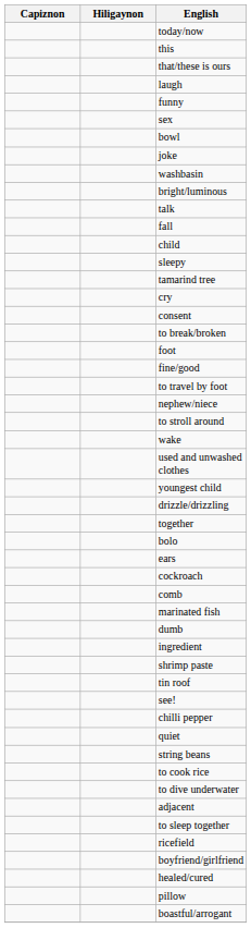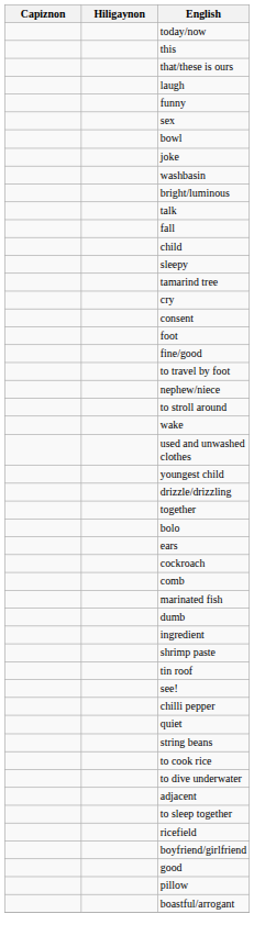 <table class="wikitable" style="font-size:95%;">
 <tr style="background:#efefef;">
 <th width="100px">Capiznon</th>
 <th width="100px">Hiligaynon</th>
 <th width="100px">English</th>
 </tr>
 <tr>
 <td></td>
 <td></td>
 <td>today/now</td>
 </tr>
 <tr>
 <td></td>
 <td></td>
 <td>this</td>
 </tr>
 <tr>
 <td></td>
 <td></td>
 <td>that/these is ours</td>
 </tr>
 <tr>
 <td></td>
 <td></td>
 <td>laugh</td>
 </tr>
 <tr>
 <td></td>
 <td></td>
 <td>funny</td>
 </tr>
 <tr>
 <td></td>
 <td></td>
 <td>sex</td>
 </tr>
 <tr>
 <td></td>
 <td></td>
 <td>bowl</td>
 </tr>
 <tr>
 <td></td>
 <td></td>
 <td>joke</td>
 </tr>
 <tr>
 <td></td>
 <td></td>
 <td>washbasin</td>
 </tr>
 <tr>
 <td></td>
 <td></td>
 <td>bright/luminous</td>
 </tr>
 <tr>
 <td></td>
 <td></td>
 <td>talk</td>
 </tr>
 <tr>
 <td></td>
 <td></td>
 <td>fall</td>
 </tr>
 <tr>
 <td></td>
 <td></td>
 <td>child</td>
 </tr>
 <tr>
 <td></td>
 <td></td>
 <td>sleepy</td>
 </tr>
 <tr>
 <td></td>
 <td></td>
 <td>tamarind tree</td>
 </tr>
 <tr>
 <td></td>
 <td></td>
 <td>cry</td>
 </tr>
 <tr>
 <td></td>
 <td></td>
 <td>consent</td>
-</tr>
-<tr>
-<td></td>
-<td></td>
-<td>to break/broken</td>
 </tr>
 <tr>
 <td></td>
 <td></td>
 <td>foot</td>
 </tr>
 <tr>
 <td></td>
 <td></td>
 <td>fine/good</td>
 </tr>
 <tr>
 <td></td>
 <td></td>
 <td>to travel by foot</td>
 </tr>
 <tr>
 <td></td>
 <td></td>
 <td>nephew/niece</td>
 </tr>
 <tr>
 <td></td>
 <td></td>
 <td>to stroll around</td>
 </tr>
 <tr>
 <td></td>
 <td></td>
 <td>wake</td>
 </tr>
 <tr>
 <td></td>
 <td></td>
 <td>used and unwashed clothes</td>
 </tr>
 <tr>
 <td></td>
 <td></td>
 <td>youngest child</td>
 </tr>
 <tr>
 <td></td>
 <td></td>
 <td>drizzle/drizzling</td>
 </tr>
 <tr>
 <td></td>
 <td></td>
 <td>together</td>
 </tr>
 <tr>
 <td></td>
 <td></td>
 <td>bolo</td>
 </tr>
 <tr>
 <td></td>
 <td></td>
 <td>ears</td>
 </tr>
 <tr>
 <td></td>
 <td></td>
 <td>cockroach</td>
 </tr>
 <tr>
 <td></td>
 <td></td>
 <td>comb</td>
 </tr>
 <tr>
 <td></td>
 <td></td>
 <td>marinated fish</td>
 </tr>
 <tr>
 <td></td>
 <td></td>
 <td>dumb</td>
 </tr>
 <tr>
 <td></td>
 <td></td>
 <td>ingredient</td>
 </tr>
 <tr>
 <td></td>
 <td></td>
 <td>shrimp paste</td>
 </tr>
 <tr>
 <td></td>
 <td></td>
 <td>tin roof</td>
 </tr>
 <tr>
 <td></td>
 <td></td>
 <td>see!</td>
 </tr>
 <tr>
 <td></td>
 <td></td>
 <td>chilli pepper</td>
 </tr>
 <tr>
 <td></td>
 <td></td>
 <td>quiet</td>
 </tr>
 <tr>
 <td></td>
 <td></td>
 <td>string beans</td>
 </tr>
 <tr>
 <td></td>
 <td></td>
 <td>to cook rice</td>
 </tr>
 <tr>
 <td></td>
 <td></td>
 <td>to dive underwater</td>
 </tr>
 <tr>
 <td></td>
 <td></td>
 <td>adjacent</td>
 </tr>
 <tr>
 <td></td>
 <td></td>
 <td>to sleep together</td>
 </tr>
 <tr>
 <td></td>
 <td></td>
 <td>ricefield</td>
 </tr>
 <tr>
 <td></td>
 <td></td>
 <td>boyfriend/girlfriend</td>
 </tr>
 <tr>
 <td></td>
 <td></td>
-<td>healed/cured</td>
+<td>good</td>
 </tr>
 <tr>
 <td></td>
 <td></td>
 <td>pillow</td>
 </tr>
 <tr>
 <td></td>
 <td></td>
 <td>boastful/arrogant</td>
 </tr>
 <tr>
 </tr>
 </table>
